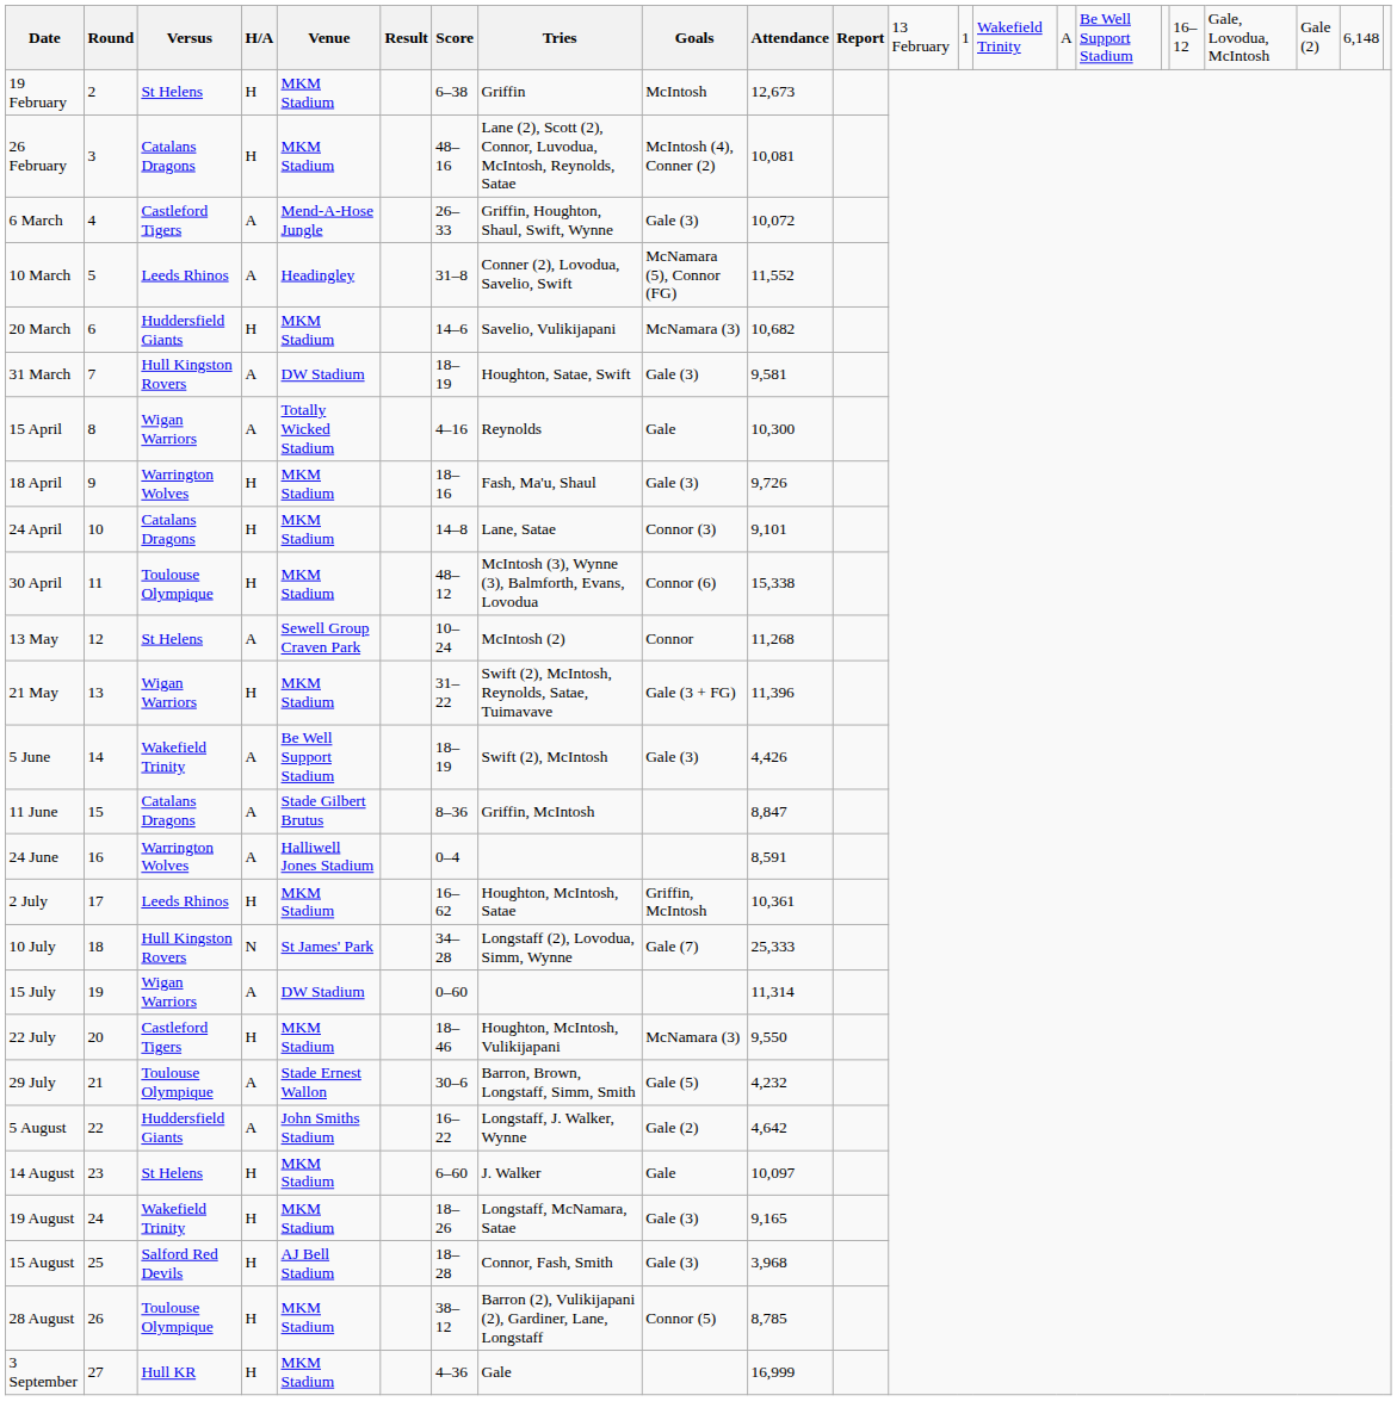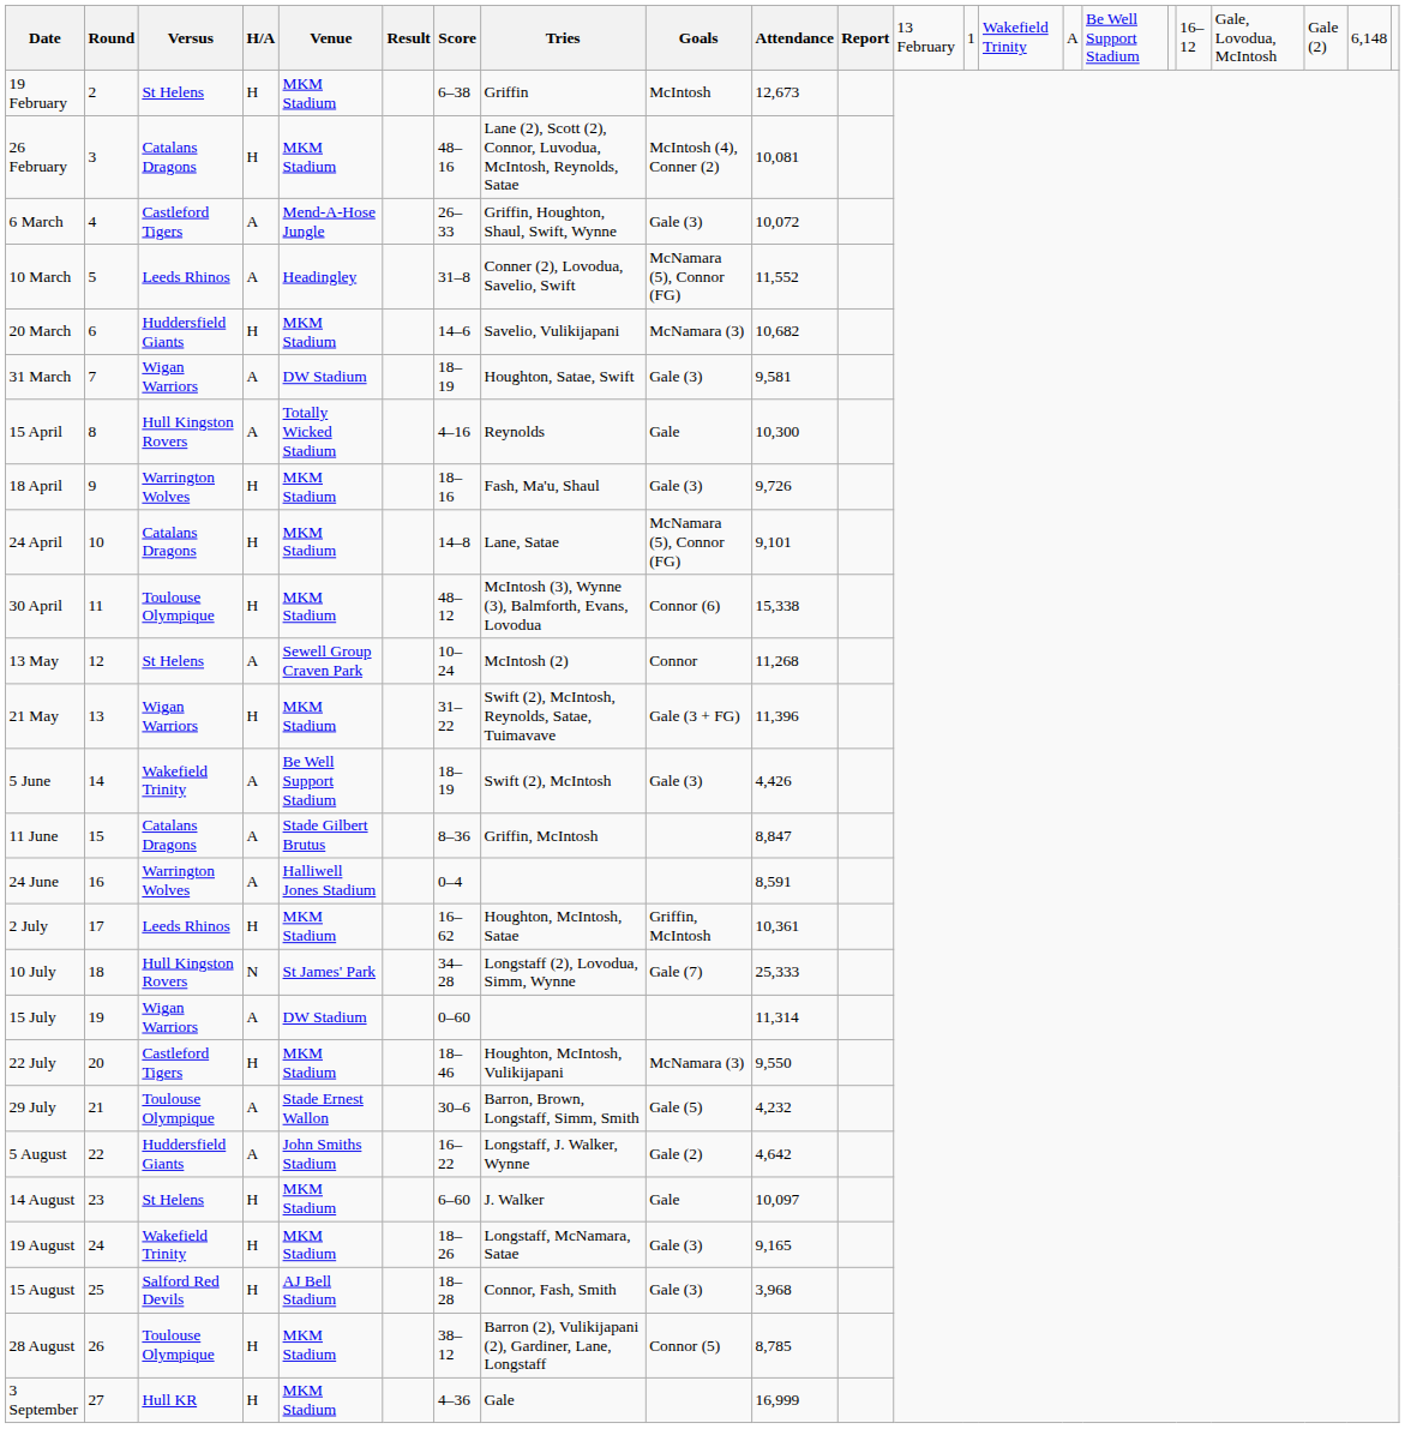 <table class="wikitable defaultleft col2center col4center col7center col10right" style="font-size:90%;">
 <tr>
 <th>Date</th>
 <th>Round</th>
 <th>Versus</th>
 <th>H/A</th>
 <th>Venue</th>
 <th>Result</th>
 <th>Score</th>
 <th>Tries</th>
 <th>Goals</th>
 <th>Attendance</th>
 <th>Report</th>
 <td>13 February</td>
 <td>1</td>
 <td> <a href='#'>Wakefield Trinity</a></td>
 <td>A</td>
 <td><a href='#'>Be Well Support Stadium</a></td>
 <td></td>
 <td>16–12</td>
 <td>Gale, Lovodua, McIntosh</td>
 <td>Gale (2)</td>
 <td>6,148</td>
 <td></td>
 </tr>
 <tr>
 <td>19 February</td>
 <td>2</td>
 <td> <a href='#'>St Helens</a></td>
 <td>H</td>
 <td><a href='#'>MKM Stadium</a></td>
 <td></td>
 <td>6–38</td>
 <td>Griffin</td>
 <td>McIntosh</td>
 <td>12,673</td>
 <td></td>
 </tr>
 <tr>
 <td>26 February</td>
 <td>3</td>
 <td> <a href='#'>Catalans Dragons</a></td>
 <td>H</td>
 <td><a href='#'>MKM Stadium</a></td>
 <td></td>
 <td>48–16</td>
 <td>Lane (2), Scott (2), Connor, Luvodua, McIntosh, Reynolds, Satae</td>
 <td>McIntosh (4), Conner (2)</td>
 <td>10,081</td>
 <td></td>
 </tr>
 <tr>
 <td>6 March</td>
 <td>4</td>
 <td> <a href='#'>Castleford Tigers</a></td>
 <td>A</td>
 <td><a href='#'>Mend-A-Hose Jungle</a></td>
 <td></td>
 <td>26–33</td>
 <td>Griffin, Houghton, Shaul, Swift, Wynne</td>
 <td>Gale (3)</td>
 <td>10,072</td>
 <td></td>
 </tr>
 <tr>
 <td>10 March</td>
 <td>5</td>
 <td> <a href='#'>Leeds Rhinos</a></td>
 <td>A</td>
 <td><a href='#'>Headingley</a></td>
 <td></td>
 <td>31–8</td>
 <td>Conner (2), Lovodua, Savelio, Swift</td>
 <td>McNamara (5), Connor (FG)</td>
 <td>11,552</td>
 <td></td>
 </tr>
 <tr>
 <td>20 March</td>
 <td>6</td>
 <td> <a href='#'>Huddersfield Giants</a></td>
 <td>H</td>
 <td><a href='#'>MKM Stadium</a></td>
 <td></td>
 <td>14–6</td>
 <td>Savelio, Vulikijapani</td>
 <td>McNamara (3)</td>
 <td>10,682</td>
 <td></td>
 </tr>
 <tr>
 <td>31 March</td>
 <td>7</td>
-<td> <a href='#'>Hull Kingston Rovers</a></td>
+<td> <a href='#'>Wigan Warriors</a></td>
 <td>A</td>
 <td><a href='#'>DW Stadium</a></td>
 <td></td>
 <td>18–19</td>
 <td>Houghton, Satae, Swift</td>
 <td>Gale (3)</td>
 <td>9,581</td>
 <td></td>
 </tr>
 <tr>
 <td>15 April</td>
 <td>8</td>
-<td> <a href='#'>Wigan Warriors</a></td>
+<td> <a href='#'>Hull Kingston Rovers</a></td>
 <td>A</td>
 <td><a href='#'>Totally Wicked Stadium</a></td>
 <td></td>
 <td>4–16</td>
 <td>Reynolds</td>
 <td>Gale</td>
 <td>10,300</td>
 <td></td>
 </tr>
 <tr>
 <td>18 April</td>
 <td>9</td>
 <td> <a href='#'>Warrington Wolves</a></td>
 <td>H</td>
 <td><a href='#'>MKM Stadium</a></td>
 <td></td>
 <td>18–16</td>
 <td>Fash, Ma'u, Shaul</td>
 <td>Gale (3)</td>
 <td>9,726</td>
 <td></td>
 </tr>
 <tr>
 <td>24 April</td>
 <td>10</td>
 <td> <a href='#'>Catalans Dragons</a></td>
 <td>H</td>
 <td><a href='#'>MKM Stadium</a></td>
 <td></td>
 <td>14–8</td>
 <td>Lane, Satae</td>
-<td>Connor (3)</td>
+<td>McNamara (5), Connor (FG)</td>
 <td>9,101</td>
 <td></td>
 </tr>
 <tr>
 <td>30 April</td>
 <td>11</td>
 <td> <a href='#'>Toulouse Olympique</a></td>
 <td>H</td>
 <td><a href='#'>MKM Stadium</a></td>
 <td></td>
 <td>48–12</td>
 <td>McIntosh (3), Wynne (3), Balmforth, Evans, Lovodua</td>
 <td>Connor (6)</td>
 <td>15,338</td>
 <td></td>
 </tr>
 <tr>
 <td>13 May</td>
 <td>12</td>
 <td> <a href='#'>St Helens</a></td>
 <td>A</td>
 <td><a href='#'>Sewell Group Craven Park</a></td>
 <td></td>
 <td>10–24</td>
 <td>McIntosh (2)</td>
 <td>Connor</td>
 <td>11,268</td>
 <td></td>
 </tr>
 <tr>
 <td>21 May</td>
 <td>13</td>
 <td> <a href='#'>Wigan Warriors</a></td>
 <td>H</td>
 <td><a href='#'>MKM Stadium</a></td>
 <td></td>
 <td>31–22</td>
 <td>Swift (2), McIntosh, Reynolds, Satae, Tuimavave</td>
 <td>Gale (3 + FG)</td>
 <td>11,396</td>
 <td></td>
 </tr>
 <tr>
 <td>5 June</td>
 <td>14</td>
 <td> <a href='#'>Wakefield Trinity</a></td>
 <td>A</td>
 <td><a href='#'>Be Well Support Stadium</a></td>
 <td></td>
 <td>18–19</td>
 <td>Swift (2), McIntosh</td>
 <td>Gale (3)</td>
 <td>4,426</td>
 <td></td>
 </tr>
 <tr>
 <td>11 June</td>
 <td>15</td>
 <td> <a href='#'>Catalans Dragons</a></td>
 <td>A</td>
 <td><a href='#'>Stade Gilbert Brutus</a></td>
 <td></td>
 <td>8–36</td>
 <td>Griffin, McIntosh</td>
 <td></td>
 <td>8,847</td>
 <td></td>
 </tr>
 <tr>
 <td>24 June</td>
 <td>16</td>
 <td> <a href='#'>Warrington Wolves</a></td>
 <td>A</td>
 <td><a href='#'>Halliwell Jones Stadium</a></td>
 <td></td>
 <td>0–4</td>
 <td></td>
 <td></td>
 <td>8,591</td>
 <td></td>
 </tr>
 <tr>
 <td>2 July</td>
 <td>17</td>
 <td> <a href='#'>Leeds Rhinos</a></td>
 <td>H</td>
 <td><a href='#'>MKM Stadium</a></td>
 <td></td>
 <td>16–62</td>
 <td>Houghton, McIntosh, Satae</td>
 <td>Griffin, McIntosh</td>
 <td>10,361</td>
 <td></td>
 </tr>
 <tr>
 <td>10 July</td>
 <td>18</td>
 <td> <a href='#'>Hull Kingston Rovers</a></td>
 <td>N</td>
 <td><a href='#'>St James' Park</a></td>
 <td></td>
 <td>34–28</td>
 <td>Longstaff (2), Lovodua, Simm, Wynne</td>
 <td>Gale (7)</td>
 <td>25,333</td>
 <td></td>
 </tr>
 <tr>
 <td>15 July</td>
 <td>19</td>
 <td> <a href='#'>Wigan Warriors</a></td>
 <td>A</td>
 <td><a href='#'>DW Stadium</a></td>
 <td></td>
 <td>0–60</td>
 <td></td>
 <td></td>
 <td>11,314</td>
 <td></td>
 </tr>
 <tr>
 <td>22 July</td>
 <td>20</td>
 <td> <a href='#'>Castleford Tigers</a></td>
 <td>H</td>
 <td><a href='#'>MKM Stadium</a></td>
 <td></td>
 <td>18–46</td>
 <td>Houghton, McIntosh, Vulikijapani</td>
 <td>McNamara (3)</td>
 <td>9,550</td>
 <td></td>
 </tr>
 <tr>
 <td>29 July</td>
 <td>21</td>
 <td> <a href='#'>Toulouse Olympique</a></td>
 <td>A</td>
 <td><a href='#'>Stade Ernest Wallon</a></td>
 <td></td>
 <td>30–6</td>
 <td>Barron, Brown, Longstaff, Simm, Smith</td>
 <td>Gale (5)</td>
 <td>4,232</td>
 <td></td>
 </tr>
 <tr>
 <td>5 August</td>
 <td>22</td>
 <td> <a href='#'>Huddersfield Giants</a></td>
 <td>A</td>
 <td><a href='#'>John Smiths Stadium</a></td>
 <td></td>
 <td>16–22</td>
 <td>Longstaff, J. Walker, Wynne</td>
 <td>Gale (2)</td>
 <td>4,642</td>
 <td></td>
 </tr>
 <tr>
 <td>14 August</td>
 <td>23</td>
 <td> <a href='#'>St Helens</a></td>
 <td>H</td>
 <td><a href='#'>MKM Stadium</a></td>
 <td></td>
 <td>6–60</td>
 <td>J. Walker</td>
 <td>Gale</td>
 <td>10,097</td>
 <td></td>
 </tr>
 <tr>
 <td>19 August</td>
 <td>24</td>
 <td> <a href='#'>Wakefield Trinity</a></td>
 <td>H</td>
 <td><a href='#'>MKM Stadium</a></td>
 <td></td>
 <td>18–26</td>
 <td>Longstaff, McNamara, Satae</td>
 <td>Gale (3)</td>
 <td>9,165</td>
 <td></td>
 </tr>
 <tr>
 <td>15 August</td>
 <td>25</td>
 <td> <a href='#'>Salford Red Devils</a></td>
 <td>H</td>
 <td><a href='#'>AJ Bell Stadium</a></td>
 <td></td>
 <td>18–28</td>
 <td>Connor, Fash, Smith</td>
 <td>Gale (3)</td>
 <td>3,968</td>
 <td></td>
 </tr>
 <tr>
 <td>28 August</td>
 <td>26</td>
 <td> <a href='#'>Toulouse Olympique</a></td>
 <td>H</td>
 <td><a href='#'>MKM Stadium</a></td>
 <td></td>
 <td>38–12</td>
 <td>Barron (2), Vulikijapani (2), Gardiner, Lane, Longstaff</td>
 <td>Connor (5)</td>
 <td>8,785</td>
 <td></td>
 </tr>
 <tr>
 <td>3 September</td>
 <td>27</td>
 <td> <a href='#'>Hull KR</a></td>
 <td>H</td>
 <td><a href='#'>MKM Stadium</a></td>
 <td></td>
 <td>4–36</td>
 <td>Gale</td>
 <td></td>
 <td>16,999</td>
 <td></td>
 </tr>
 </table>
